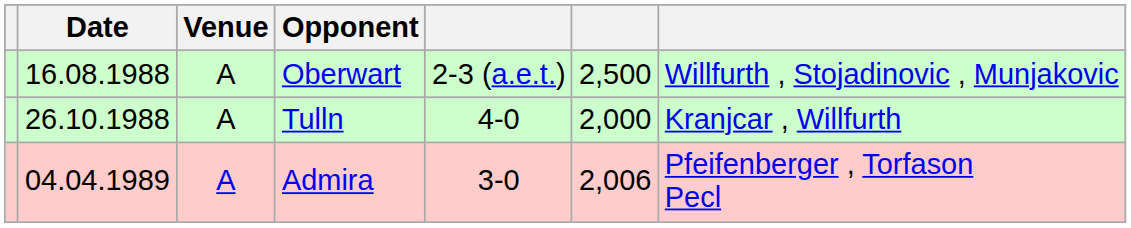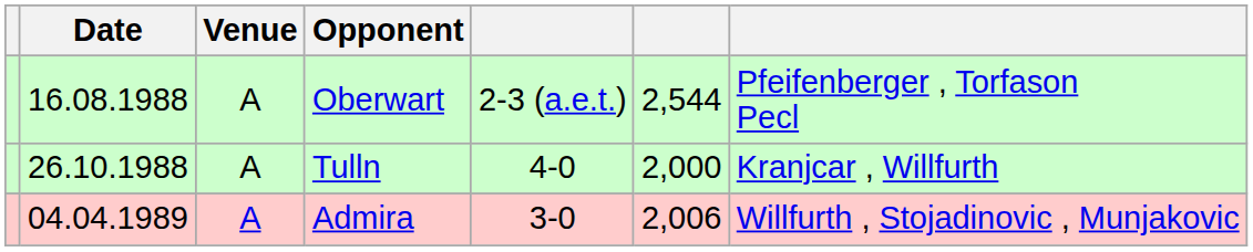 <table class="wikitable" Style="text-align: center">
 <tr>
 <th></th>
 <th>Date</th>
 <th>Venue</th>
 <th>Opponent</th>
 <th></th>
 <th></th>
 <th></th>
 </tr>
 <tr style="background:#cfc">
 <td></td>
 <td>16.08.1988</td>
 <td>A</td>
 <td align="left"><a href='#'>Oberwart</a></td>
 <td>2-3 (<a href='#'>a.e.t.</a>)</td>
-<td align="right">2,500</td>
-<td align="left"><a href='#'>Willfurth</a> , <a href='#'>Stojadinovic</a> , <a href='#'>Munjakovic</a> </td>
+<td align="right">2,544</td>
+<td align="left"><a href='#'>Pfeifenberger</a> , <a href='#'>Torfason</a>  <br> <a href='#'>Pecl</a> </td>
 </tr>
 <tr style="background:#cfc">
 <td></td>
 <td>26.10.1988</td>
 <td>A</td>
 <td align="left"><a href='#'>Tulln</a></td>
 <td>4-0</td>
 <td align="right">2,000</td>
 <td align="left"><a href='#'>Kranjcar</a>   , <a href='#'>Willfurth</a> </td>
 </tr>
 <tr style="background:#fcc">
 <td></td>
 <td>04.04.1989</td>
 <td><a href='#'>A</a></td>
 <td align="left"><a href='#'>Admira</a></td>
 <td>3-0</td>
 <td align="right">2,006</td>
-<td align="left"><a href='#'>Pfeifenberger</a> , <a href='#'>Torfason</a>  <br> <a href='#'>Pecl</a> </td>
+<td align="left"><a href='#'>Willfurth</a> , <a href='#'>Stojadinovic</a> , <a href='#'>Munjakovic</a> </td>
 </tr>
 </table>
